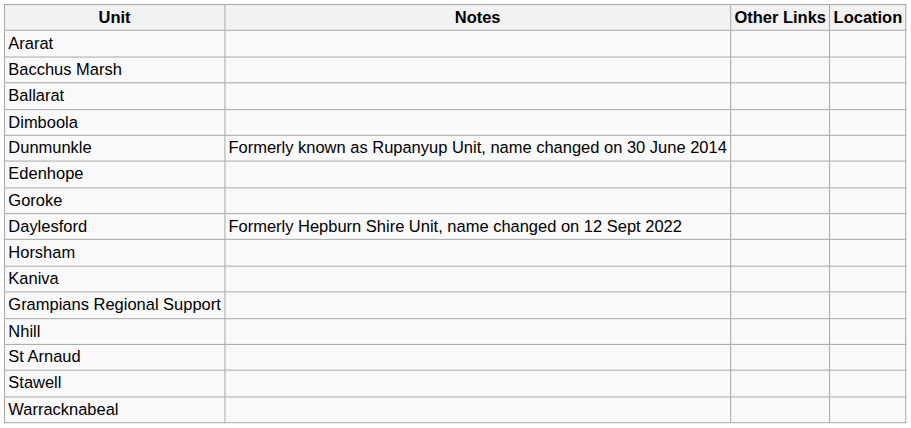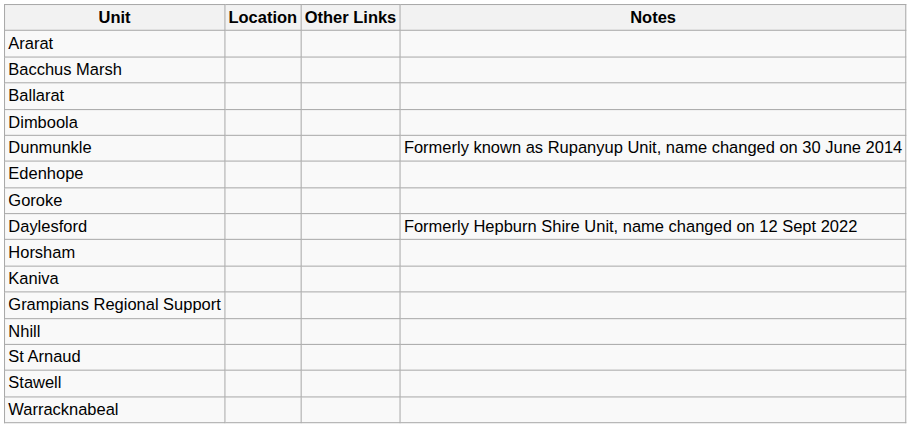 <table class="wikitable">
 <tr>
 <th>Unit</th>
+<th>Location</th>
+<th>Other Links</th>
 <th>Notes</th>
-<th>Other Links</th>
-<th>Location</th>
 </tr>
 <tr>
 <td>Ararat</td>
 <td></td>
 <td></td>
 <td></td>
 </tr>
 <tr>
 <td>Bacchus Marsh</td>
 <td></td>
 <td></td>
 <td></td>
 </tr>
 <tr>
 <td>Ballarat</td>
 <td></td>
 <td></td>
 <td></td>
 </tr>
 <tr>
 <td>Dimboola</td>
 <td></td>
 <td></td>
 <td></td>
 </tr>
 <tr>
 <td>Dunmunkle</td>
-<td>Formerly known as Rupanyup Unit, name changed on 30 June 2014</td>
 <td></td>
 <td></td>
+<td>Formerly known as Rupanyup Unit, name changed on 30 June 2014</td>
 </tr>
 <tr>
 <td>Edenhope</td>
 <td></td>
 <td></td>
 <td></td>
 </tr>
 <tr>
 <td>Goroke</td>
 <td></td>
 <td></td>
 <td></td>
 </tr>
 <tr>
 <td>Daylesford</td>
-<td>Formerly Hepburn Shire Unit, name changed on 12 Sept 2022</td>
 <td></td>
 <td></td>
+<td>Formerly Hepburn Shire Unit, name changed on 12 Sept 2022</td>
 </tr>
 <tr>
 <td>Horsham</td>
 <td></td>
 <td></td>
 <td></td>
 </tr>
 <tr>
 <td>Kaniva</td>
 <td></td>
 <td></td>
 <td></td>
 </tr>
 <tr>
 <td>Grampians Regional Support</td>
 <td></td>
 <td></td>
 <td></td>
 </tr>
 <tr>
 <td>Nhill</td>
 <td></td>
 <td></td>
 <td></td>
 </tr>
 <tr>
 <td>St Arnaud</td>
 <td></td>
 <td></td>
 <td></td>
 </tr>
 <tr>
 <td>Stawell</td>
 <td></td>
 <td></td>
 <td></td>
 </tr>
 <tr>
 <td>Warracknabeal</td>
 <td></td>
 <td></td>
 <td></td>
 </tr>
 </table>
